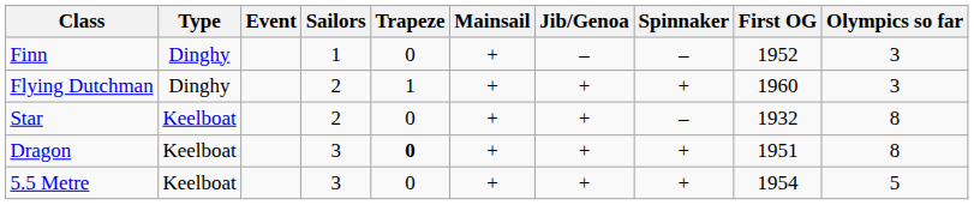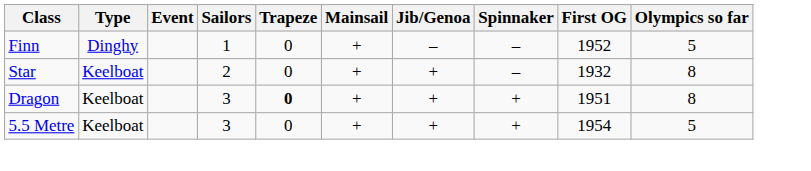 <table class="wikitable" style="text-align:center">
 <tr>
 <th>Class</th>
 <th>Type</th>
 <th>Event</th>
 <th>Sailors</th>
 <th>Trapeze</th>
 <th>Mainsail</th>
 <th>Jib/Genoa</th>
 <th>Spinnaker</th>
 <th>First OG</th>
 <th>Olympics so far</th>
 </tr>
 <tr>
 <td style="text-align:left"><a href='#'>Finn</a></td>
 <td><a href='#'>Dinghy</a></td>
 <td></td>
 <td>1</td>
 <td>0</td>
 <td>+</td>
 <td>–</td>
 <td>–</td>
 <td>1952</td>
-<td>3</td>
-</tr>
-<tr>
-<td style="text-align:left"><a href='#'>Flying Dutchman</a></td>
-<td>Dinghy</td>
-<td></td>
-<td>2</td>
-<td>1</td>
-<td>+</td>
-<td>+</td>
-<td>+</td>
-<td>1960</td>
-<td>3</td>
+<td>5</td>
 </tr>
 <tr>
 <td style="text-align:left"><a href='#'>Star</a></td>
 <td><a href='#'>Keelboat</a></td>
 <td></td>
 <td>2</td>
 <td>0</td>
 <td>+</td>
 <td>+</td>
 <td>–</td>
 <td>1932</td>
 <td>8</td>
 </tr>
 <tr>
 <td style="text-align:left"><a href='#'>Dragon</a></td>
 <td>Keelboat</td>
 <td></td>
 <td>3</td>
 <td><strong>0</strong></td>
 <td>+</td>
 <td>+</td>
 <td>+</td>
 <td>1951</td>
 <td>8</td>
 </tr>
 <tr>
 <td style="text-align:left"><a href='#'>5.5 Metre</a></td>
 <td>Keelboat</td>
 <td></td>
 <td>3</td>
 <td>0</td>
 <td>+</td>
 <td>+</td>
 <td>+</td>
 <td>1954</td>
 <td>5</td>
 </tr>
 </table>
